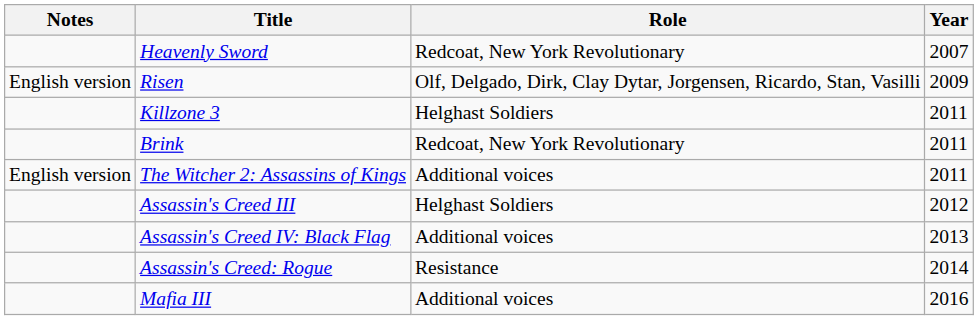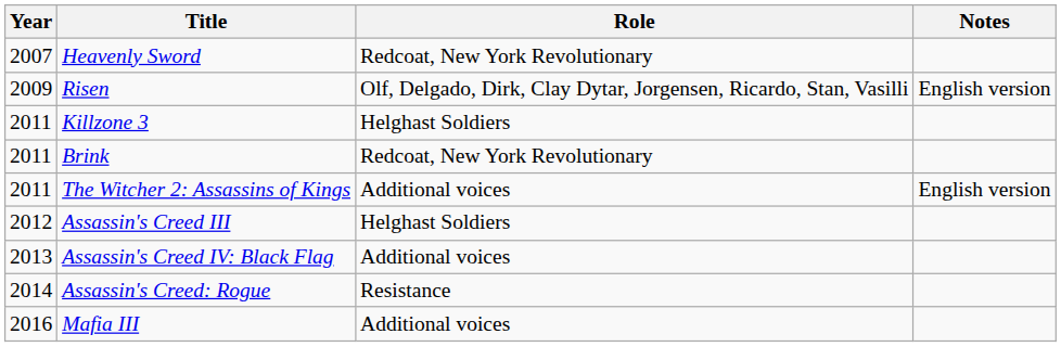 <table class="wikitable sortable">
 <tr>
-<th>Notes</th>
+<th>Year</th>
 <th>Title</th>
 <th>Role</th>
-<th>Year</th>
+<th>Notes</th>
 </tr>
 <tr>
-<td></td>
+<td>2007</td>
 <td><em><a href='#'>Heavenly Sword</a></em></td>
 <td>Redcoat, New York Revolutionary</td>
-<td>2007</td>
+<td></td>
 </tr>
 <tr>
-<td>English version</td>
+<td>2009</td>
 <td><em><a href='#'>Risen</a></em></td>
 <td>Olf, Delgado, Dirk, Clay Dytar, Jorgensen, Ricardo, Stan, Vasilli</td>
-<td>2009</td>
+<td>English version</td>
 </tr>
 <tr>
-<td></td>
+<td>2011</td>
 <td><em><a href='#'>Killzone 3</a></em></td>
 <td>Helghast Soldiers</td>
-<td>2011</td>
+<td></td>
 </tr>
 <tr>
-<td></td>
+<td>2011</td>
 <td><em><a href='#'>Brink</a></em></td>
 <td>Redcoat, New York Revolutionary</td>
-<td>2011</td>
+<td></td>
 </tr>
 <tr>
-<td>English version</td>
+<td>2011</td>
 <td><em><a href='#'>The Witcher 2: Assassins of Kings</a></em></td>
 <td>Additional voices</td>
-<td>2011</td>
+<td>English version</td>
 </tr>
 <tr>
-<td></td>
+<td>2012</td>
 <td><em><a href='#'>Assassin's Creed III</a></em></td>
 <td>Helghast Soldiers</td>
-<td>2012</td>
+<td></td>
 </tr>
 <tr>
-<td></td>
+<td>2013</td>
 <td><em><a href='#'>Assassin's Creed IV: Black Flag</a></em></td>
 <td>Additional voices</td>
-<td>2013</td>
+<td></td>
 </tr>
 <tr>
-<td></td>
+<td>2014</td>
 <td><em><a href='#'>Assassin's Creed: Rogue</a></em></td>
 <td>Resistance</td>
-<td>2014</td>
+<td></td>
 </tr>
 <tr>
-<td></td>
+<td>2016</td>
 <td><em><a href='#'>Mafia III</a></em></td>
 <td>Additional voices</td>
-<td>2016</td>
+<td></td>
 </tr>
 </table>
